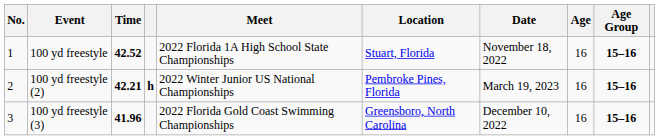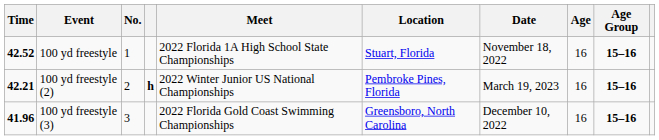 <table class="wikitable">
 <tr>
+<th>Time</th>
+<th>Event</th>
 <th>No.</th>
-<th>Event</th>
-<th>Time</th>
 <th></th>
 <th>Meet</th>
 <th>Location</th>
 <th>Date</th>
 <th>Age</th>
 <th>Age Group</th>
 <th></th>
 </tr>
 <tr>
+<td style="text-align:center;"><strong>42.52</strong></td>
+<td>100 yd freestyle</td>
 <td>1</td>
-<td>100 yd freestyle</td>
-<td style="text-align:center;"><strong>42.52</strong></td>
 <td></td>
 <td>2022 Florida 1A High School State Championships</td>
 <td><a href='#'>Stuart, Florida</a></td>
 <td>November 18, 2022</td>
 <td style="text-align:center;">16</td>
 <td style="text-align:center;"><strong>15–16</strong></td>
 <td style="text-align:center;"></td>
 </tr>
 <tr>
+<td style="text-align:center;"><strong>42.21</strong></td>
+<td>100 yd freestyle (2)</td>
 <td>2</td>
-<td>100 yd freestyle (2)</td>
-<td style="text-align:center;"><strong>42.21</strong></td>
 <td><strong>h</strong></td>
 <td>2022 Winter Junior US National Championships</td>
 <td><a href='#'>Pembroke Pines, Florida</a></td>
 <td>March 19, 2023</td>
 <td style="text-align:center;">16</td>
 <td style="text-align:center;"><strong>15–16</strong></td>
 <td style="text-align:center;"></td>
 </tr>
 <tr>
+<td style="text-align:center;"><strong>41.96</strong></td>
+<td>100 yd freestyle (3)</td>
 <td>3</td>
-<td>100 yd freestyle (3)</td>
-<td style="text-align:center;"><strong>41.96</strong></td>
 <td></td>
 <td>2022 Florida Gold Coast Swimming Championships</td>
 <td><a href='#'>Greensboro, North Carolina</a></td>
 <td>December 10, 2022</td>
 <td style="text-align:center;">16</td>
 <td style="text-align:center;"><strong>15–16</strong></td>
 <td style="text-align:center;"></td>
 </tr>
 </table>
